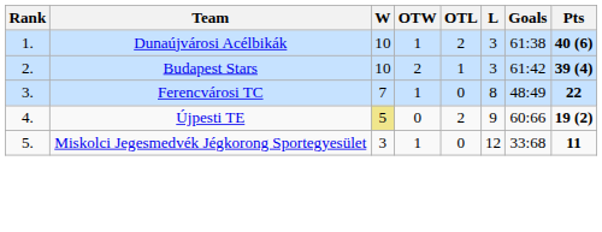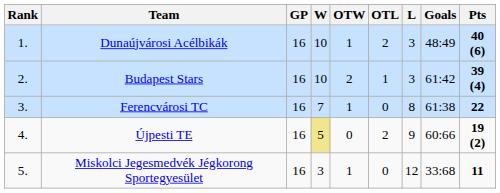 <table class="wikitable" style="width:600px;">
 <tr>
 <th>Rank</th>
 <th>Team</th>
+<th>GP</th>
 <th>W</th>
 <th>OTW</th>
 <th>OTL</th>
 <th>L</th>
 <th>Goals</th>
 <th>Pts</th>
 </tr>
 <tr align="center" bgcolor="#C6E2FF">
 <td>1.</td>
 <td><a href='#'>Dunaújvárosi Acélbikák</a></td>
+<td>16</td>
 <td>10</td>
 <td>1</td>
 <td>2</td>
 <td>3</td>
-<td>61:38</td>
+<td>48:49</td>
 <td><strong>40 (6)</strong></td>
 </tr>
 <tr align="center" bgcolor="#C6E2FF">
 <td>2.</td>
 <td><a href='#'>Budapest Stars</a></td>
+<td>16</td>
 <td>10</td>
 <td>2</td>
 <td>1</td>
 <td>3</td>
 <td>61:42</td>
 <td><strong>39 (4)</strong></td>
 </tr>
 <tr align="center" bgcolor="#C6E2FF">
 <td>3.</td>
 <td><a href='#'>Ferencvárosi TC</a></td>
+<td>16</td>
 <td>7</td>
 <td>1</td>
 <td>0</td>
 <td>8</td>
-<td>48:49</td>
+<td>61:38</td>
 <td><strong>22</strong></td>
 </tr>
 <tr align="center">
 <td>4.</td>
 <td><a href='#'>Újpesti TE</a></td>
+<td>16</td>
 <td style="background: khaki;">5</td>
 <td>0</td>
 <td>2</td>
 <td>9</td>
 <td>60:66</td>
 <td><strong>19 (2)</strong></td>
 </tr>
 <tr align="center">
 <td>5.</td>
 <td><a href='#'>Miskolci Jegesmedvék Jégkorong Sportegyesület</a></td>
+<td>16</td>
 <td>3</td>
 <td>1</td>
 <td>0</td>
 <td>12</td>
 <td>33:68</td>
 <td><strong>11</strong></td>
 </tr>
 </table>
